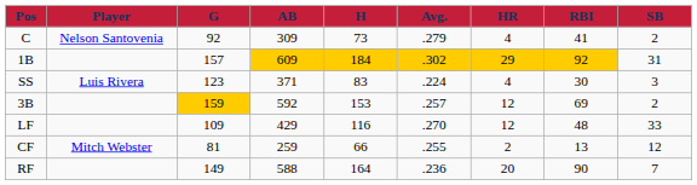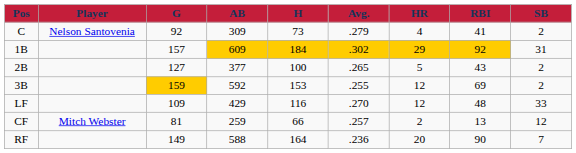 <table class="wikitable sortable">
 <tr>
 <th style="background:#C41E3A;color:#14345B;" width="5%">Pos</th>
 <th style="background:#C41E3A;color:#14345B;" width="16%">Player</th>
 <th style="background:#C41E3A;color:#14345B;" width="9%">G</th>
 <th style="background:#C41E3A;color:#14345B;" width="9%">AB</th>
 <th style="background:#C41E3A;color:#14345B;" width="9%">H</th>
 <th style="background:#C41E3A;color:#14345B;" width="9%">Avg.</th>
 <th style="background:#C41E3A;color:#14345B;" width="9%">HR</th>
 <th style="background:#C41E3A;color:#14345B;" width="9%">RBI</th>
 <th style="background:#C41E3A;color:#14345B;" width="9%">SB</th>
 </tr>
 <tr align="center">
 <td>C</td>
 <td><a href='#'>Nelson Santovenia</a></td>
 <td>92</td>
 <td>309</td>
 <td>73</td>
 <td>.279</td>
 <td>4</td>
 <td>41</td>
 <td>2</td>
 </tr>
 <tr align="center">
 <td>1B</td>
 <td></td>
 <td>157</td>
 <td bgcolor="#FFCC00">609</td>
 <td bgcolor="#FFCC00">184</td>
 <td bgcolor="#FFCC00">.302</td>
 <td bgcolor="#FFCC00">29</td>
 <td bgcolor="#FFCCOO">92</td>
 <td>31</td>
 </tr>
 <tr align="center">
-<td>SS</td>
-<td><a href='#'>Luis Rivera</a></td>
-<td>123</td>
-<td>371</td>
-<td>83</td>
-<td>.224</td>
-<td>4</td>
-<td>30</td>
-<td>3</td>
+<td>2B</td>
+<td></td>
+<td>127</td>
+<td>377</td>
+<td>100</td>
+<td>.265</td>
+<td>5</td>
+<td>43</td>
+<td>2</td>
 </tr>
 <tr align="center">
 <td>3B</td>
 <td></td>
 <td bgcolor="#FFCC00">159</td>
 <td>592</td>
 <td>153</td>
-<td>.257</td>
+<td>.255</td>
 <td>12</td>
 <td>69</td>
 <td>2</td>
 </tr>
 <tr align="center">
 <td>LF</td>
 <td></td>
 <td>109</td>
 <td>429</td>
 <td>116</td>
 <td>.270</td>
 <td>12</td>
 <td>48</td>
 <td>33</td>
 </tr>
 <tr align="center">
 <td>CF</td>
 <td><a href='#'>Mitch Webster</a></td>
 <td>81</td>
 <td>259</td>
 <td>66</td>
-<td>.255</td>
+<td>.257</td>
 <td>2</td>
 <td>13</td>
 <td>12</td>
 </tr>
 <tr align="center">
 <td>RF</td>
 <td></td>
 <td>149</td>
 <td>588</td>
 <td>164</td>
 <td>.236</td>
 <td>20</td>
 <td>90</td>
 <td>7</td>
 </tr>
 </table>
